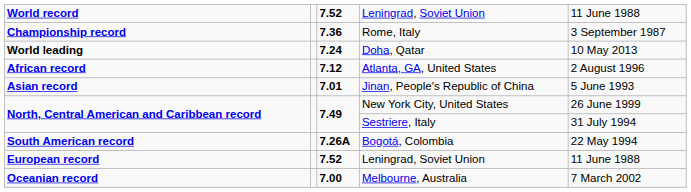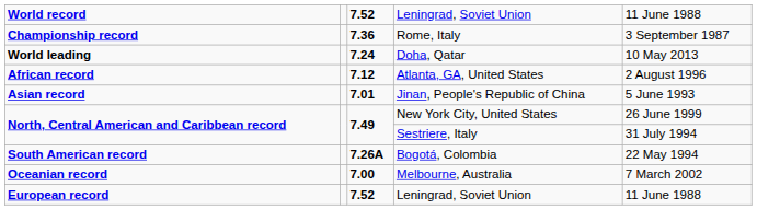 <table class="wikitable" width=75%>
 <tr>
 <td><strong><a href='#'>World record</a></strong></td>
 <td></td>
 <td><strong>7.52</strong></td>
 <td><a href='#'>Leningrad</a>, <a href='#'>Soviet Union</a></td>
 <td>11 June 1988</td>
 </tr>
 <tr>
 <td><strong><a href='#'>Championship record</a></strong></td>
 <td></td>
 <td><strong>7.36</strong></td>
 <td>Rome, Italy</td>
 <td>3 September 1987</td>
 </tr>
 <tr>
 <td><strong>World leading</strong></td>
 <td></td>
 <td><strong>7.24</strong></td>
 <td><a href='#'>Doha</a>, Qatar</td>
 <td>10 May 2013</td>
 </tr>
 <tr>
 <td><strong><a href='#'>African record</a></strong></td>
 <td></td>
 <td><strong>7.12</strong></td>
 <td><a href='#'>Atlanta, GA</a>, United States</td>
 <td>2 August 1996</td>
 </tr>
 <tr>
 <td><strong><a href='#'>Asian record</a></strong></td>
 <td></td>
 <td><strong>7.01</strong></td>
 <td><a href='#'>Jinan</a>, People's Republic of China</td>
 <td>5 June 1993</td>
 </tr>
 <tr>
 <td rowspan=2><strong><a href='#'>North, Central American and Caribbean record</a></strong></td>
 <td rowspan=2></td>
 <td rowspan=2><strong>7.49</strong></td>
 <td>New York City, United States</td>
 <td>26 June 1999</td>
 </tr>
 <tr>
 <td><a href='#'>Sestriere</a>, Italy</td>
 <td>31 July 1994</td>
 </tr>
 <tr>
 <td><strong><a href='#'>South American record</a></strong></td>
 <td></td>
 <td><strong>7.26A</strong></td>
 <td><a href='#'>Bogotá</a>, Colombia</td>
 <td>22 May 1994</td>
 </tr>
 <tr>
+<td><strong><a href='#'>Oceanian record</a></strong></td>
+<td></td>
+<td><strong>7.00</strong></td>
+<td><a href='#'>Melbourne</a>, Australia</td>
+<td>7 March 2002</td>
+</tr>
+<tr>
 <td><strong><a href='#'>European record</a></strong></td>
 <td></td>
 <td><strong>7.52</strong></td>
 <td>Leningrad, Soviet Union</td>
 <td>11 June 1988</td>
 </tr>
-<tr>
-<td><strong><a href='#'>Oceanian record</a></strong></td>
-<td></td>
-<td><strong>7.00</strong></td>
-<td><a href='#'>Melbourne</a>, Australia</td>
-<td>7 March 2002</td>
-</tr>
 </table>
